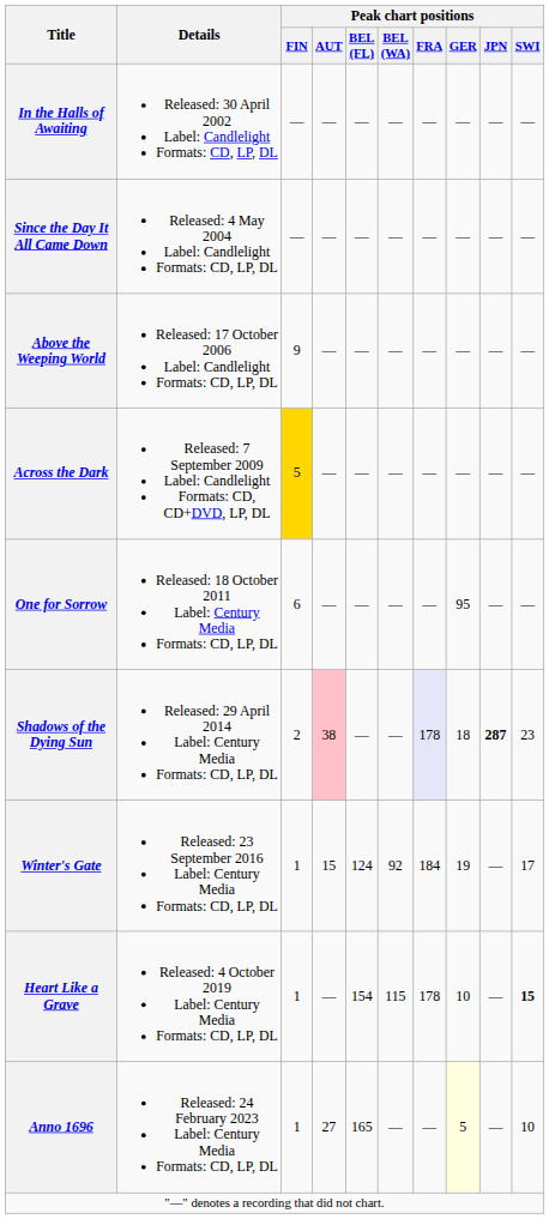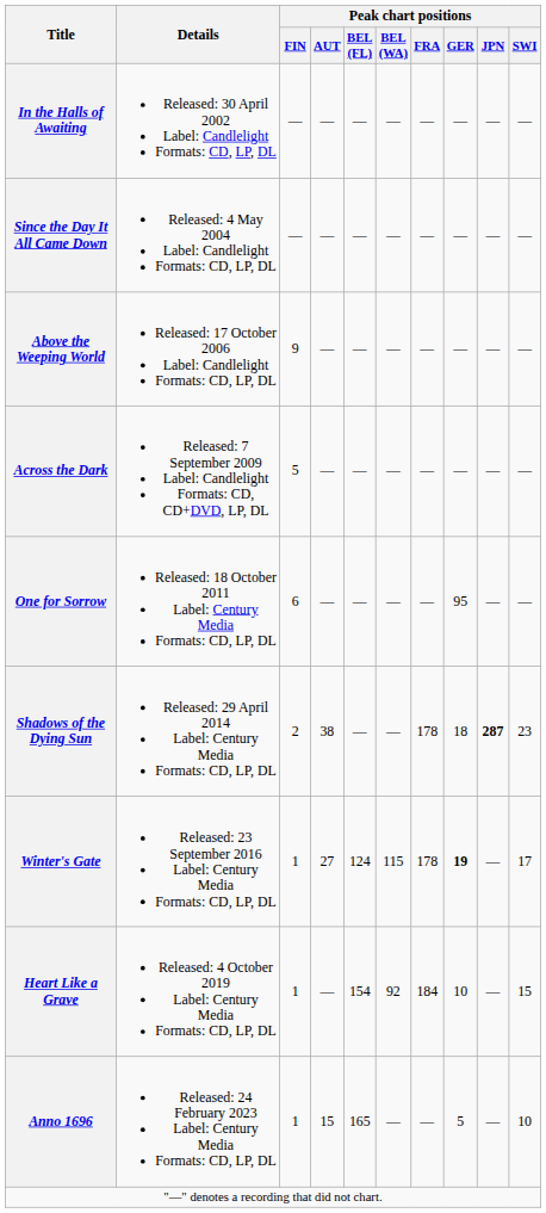 <table class="wikitable plainrowheaders" style="text-align:center;">
 <tr>
 <th scope="col" rowspan="2" style="width:12em;">Title</th>
 <th scope="col" rowspan="2" style="width:16em;">Details</th>
 <th scope="col" colspan="11">Peak chart positions</th>
 </tr>
 <tr>
 <th scope="col" style="width:2.2em;font-size:90%;"><a href='#'>FIN</a><br></th>
 <th scope="col" style="width:2.2em;font-size:90%;"><a href='#'>AUT</a><br></th>
 <th scope="col" style="width:2.2em;font-size:90%;"><a href='#'>BEL (FL)</a><br></th>
 <th scope="col" style="width:2.2em;font-size:90%;"><a href='#'>BEL (WA)</a><br></th>
 <th scope="col" style="width:2.2em;font-size:90%;"><a href='#'>FRA</a><br></th>
 <th scope="col" style="width:2.2em;font-size:90%;"><a href='#'>GER</a><br></th>
 <th scope="col" style="width:2.2em;font-size:90%;"><a href='#'>JPN</a><br></th>
 <th scope="col" style="width:2.2em;font-size:90%;"><a href='#'>SWI</a><br></th>
 </tr>
 <tr>
 <th scope="row"><em><a href='#'>In the Halls of Awaiting</a></em></th>
 <td><br><ul><li>Released: 30 April 2002</li><li>Label: <a href='#'>Candlelight</a></li><li>Formats: <a href='#'>CD</a>, <a href='#'>LP</a>, <a href='#'>DL</a></li></ul></td>
 <td>—</td>
 <td>—</td>
 <td>—</td>
 <td>—</td>
 <td>—</td>
 <td>—</td>
 <td>—</td>
 <td>—</td>
 </tr>
 <tr>
 <th scope="row"><em><a href='#'>Since the Day It All Came Down</a></em></th>
 <td><br><ul><li>Released: 4 May 2004</li><li>Label: Candlelight</li><li>Formats: CD, LP, DL</li></ul></td>
 <td>—</td>
 <td>—</td>
 <td>—</td>
 <td>—</td>
 <td>—</td>
 <td>—</td>
 <td>—</td>
 <td>—</td>
 </tr>
 <tr>
 <th scope="row"><em><a href='#'>Above the Weeping World</a></em></th>
 <td><br><ul><li>Released: 17 October 2006</li><li>Label: Candlelight</li><li>Formats: CD, LP, DL</li></ul></td>
 <td>9</td>
 <td>—</td>
 <td>—</td>
 <td>—</td>
 <td>—</td>
 <td>—</td>
 <td>—</td>
 <td>—</td>
 </tr>
 <tr>
 <th scope="row"><em><a href='#'>Across the Dark</a></em></th>
 <td><br><ul><li>Released: 7 September 2009</li><li>Label: Candlelight</li><li>Formats: CD, CD+<a href='#'>DVD</a>, LP, DL</li></ul></td>
-<td style="background: gold;">5</td>
+<td>5</td>
 <td>—</td>
 <td>—</td>
 <td>—</td>
 <td>—</td>
 <td>—</td>
 <td>—</td>
 <td>—</td>
 </tr>
 <tr>
 <th scope="row"><em><a href='#'>One for Sorrow</a></em></th>
 <td><br><ul><li>Released: 18 October 2011</li><li>Label: <a href='#'>Century Media</a></li><li>Formats: CD, LP, DL</li></ul></td>
 <td>6</td>
 <td>—</td>
 <td>—</td>
 <td>—</td>
 <td>—</td>
 <td>95</td>
 <td>—</td>
 <td>—</td>
 </tr>
 <tr>
 <th scope="row"><em><a href='#'>Shadows of the Dying Sun</a></em></th>
 <td><br><ul><li>Released: 29 April 2014</li><li>Label: Century Media</li><li>Formats: CD, LP, DL</li></ul></td>
 <td>2</td>
-<td style="background: pink;">38</td>
+<td>38</td>
 <td>—</td>
 <td>—</td>
-<td style="background: lavender;">178</td>
+<td>178</td>
 <td>18</td>
 <td><strong>287</strong></td>
 <td>23</td>
 </tr>
 <tr>
 <th scope="row"><em><a href='#'>Winter's Gate</a></em></th>
 <td><br><ul><li>Released: 23 September 2016</li><li>Label: Century Media</li><li>Formats: CD, LP, DL</li></ul></td>
 <td>1</td>
-<td>15</td>
+<td>27</td>
 <td>124</td>
-<td>92</td>
-<td>184</td>
-<td>19</td>
+<td>115</td>
+<td>178<br></td>
+<td><strong>19</strong></td>
 <td>—</td>
 <td>17</td>
 </tr>
 <tr>
 <th scope="row"><em><a href='#'>Heart Like a Grave</a></em></th>
 <td><br><ul><li>Released: 4 October 2019</li><li>Label: Century Media</li><li>Formats: CD, LP, DL</li></ul></td>
 <td>1</td>
 <td>—</td>
 <td>154</td>
-<td>115</td>
-<td>178<br></td>
+<td>92</td>
+<td>184</td>
 <td>10</td>
 <td>—</td>
-<td><strong>15</strong></td>
+<td>15</td>
 </tr>
 <tr>
 <th scope="row"><em><a href='#'>Anno 1696</a></em></th>
 <td><br><ul><li>Released: 24 February 2023</li><li>Label: Century Media</li><li>Formats: CD, LP, DL</li></ul></td>
 <td>1<br></td>
-<td>27</td>
+<td>15</td>
 <td>165</td>
 <td>—</td>
 <td>—</td>
-<td style="background: lightyellow;">5</td>
+<td>5</td>
 <td>—</td>
 <td>10</td>
 </tr>
 <tr>
 <td colspan="14" style="font-size:90%">"—" denotes a recording that did not chart.</td>
 </tr>
 </table>
